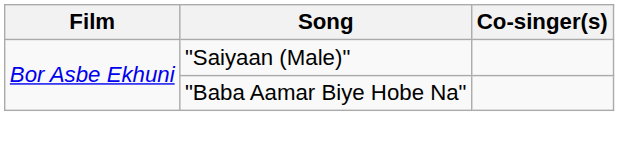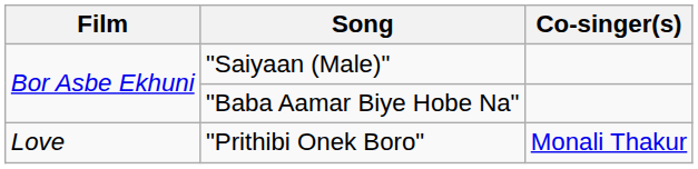 <table class="wikitable plainrowheaders" textcolor:#000;">
 <tr>
 <th scope="col"><strong>Film</strong></th>
 <th scope="col"><strong>Song</strong></th>
 <th scope="col"><strong>Co-singer(s)</strong></th>
 </tr>
 <tr>
 <td rowspan="2"><em><a href='#'>Bor Asbe Ekhuni</a></em></td>
 <td>"Saiyaan (Male)"</td>
 <td></td>
 </tr>
 <tr>
 <td>"Baba Aamar Biye Hobe Na"</td>
 <td></td>
 </tr>
+<tr>
+<td><em>Love</em></td>
+<td>"Prithibi Onek Boro"</td>
+<td><a href='#'>Monali Thakur</a></td>
+</tr>
 </table>
